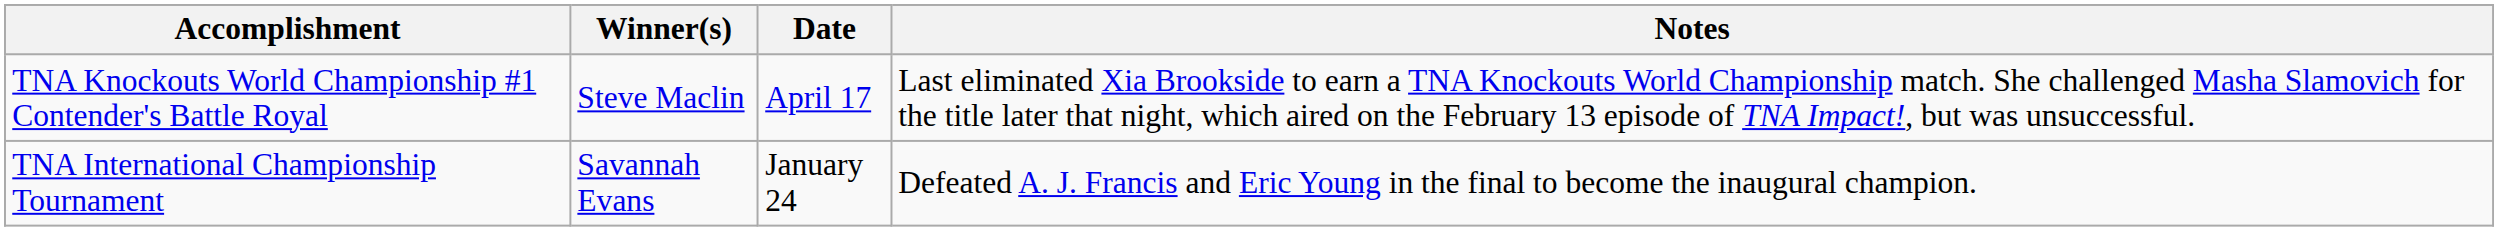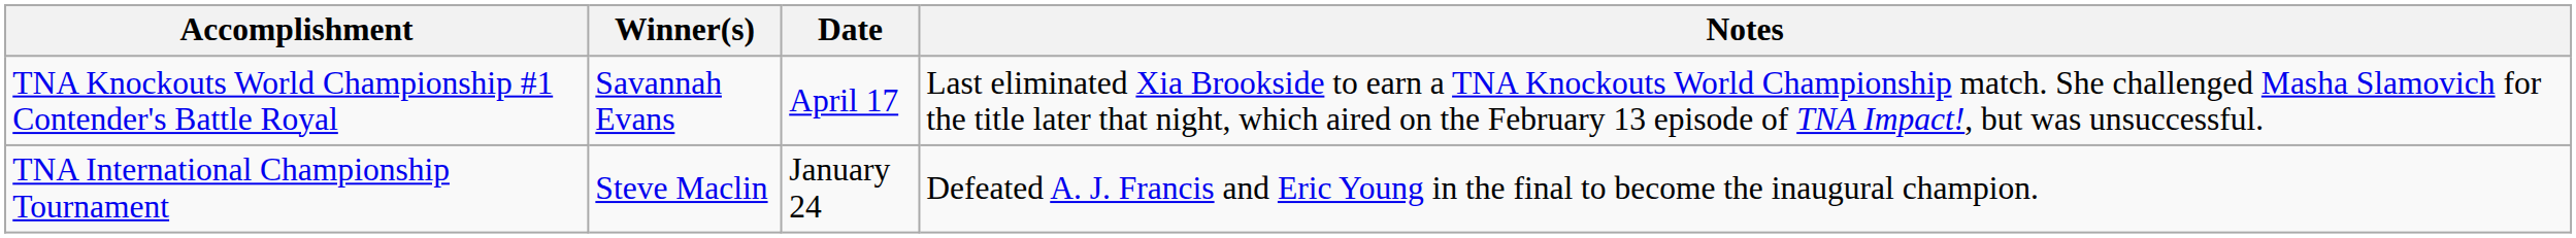 <table class="wikitable" style="width:100%;">
 <tr>
 <th>Accomplishment</th>
 <th>Winner(s)</th>
 <th>Date</th>
 <th>Notes</th>
 </tr>
 <tr>
 <td><a href='#'>TNA Knockouts World Championship #1 Contender's Battle Royal</a></td>
-<td><a href='#'>Steve Maclin</a></td>
+<td><a href='#'>Savannah Evans</a></td>
 <td><a href='#'>April 17</a></td>
 <td>Last eliminated <a href='#'>Xia Brookside</a> to earn a <a href='#'>TNA Knockouts World Championship</a> match. She challenged <a href='#'>Masha Slamovich</a> for the title later that night, which aired on the February 13 episode of <em><a href='#'>TNA Impact!</a></em>, but was unsuccessful.</td>
 </tr>
 <tr>
 <td><a href='#'>TNA International Championship Tournament</a></td>
-<td><a href='#'>Savannah Evans</a></td>
+<td><a href='#'>Steve Maclin</a></td>
 <td>January 24<br></td>
 <td>Defeated <a href='#'>A. J. Francis</a> and <a href='#'>Eric Young</a> in the final to become the inaugural champion.</td>
 </tr>
 </table>
